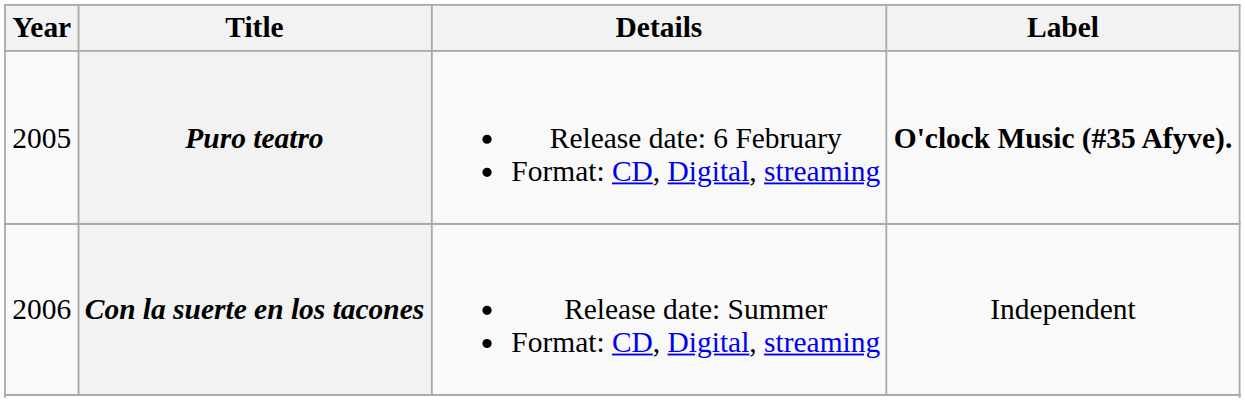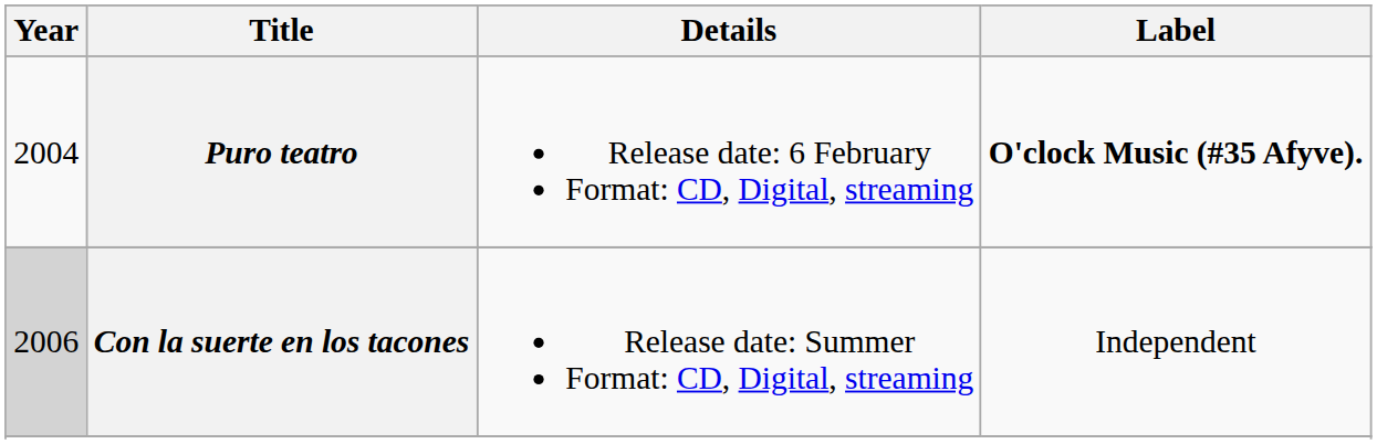 <table class="wikitable plainrowheaders" style="margin:1em auto; text-align:center;">
 <tr>
 <th rowspan="1" scope="col">Year</th>
 <th rowspan="1">Title</th>
 <th rowspan="1" scope="col">Details</th>
 <th rowspan="1">Label</th>
 </tr>
 <tr>
-<td>2005</td>
+<td>2004</td>
 <th scope="row"><em>Puro teatro</em></th>
 <td><br><ul><li>Release date: 6 February</li><li>Format: <a href='#'>CD</a>, <a href='#'>Digital</a>, <a href='#'>streaming</a></li></ul></td>
 <td><strong>O'clock Music (#35 Afyve).</strong></td>
 </tr>
 <tr>
 </tr>
 <tr>
-<td>2006</td>
+<td style="background: lightgrey;">2006</td>
 <th scope="row"><em>Con la suerte en los tacones</em></th>
 <td><br><ul><li>Release date: Summer</li><li>Format: <a href='#'>CD</a>, <a href='#'>Digital</a>, <a href='#'>streaming</a></li></ul></td>
 <td>Independent</td>
 </tr>
 <tr>
 </tr>
 <tr>
 </tr>
 </table>
